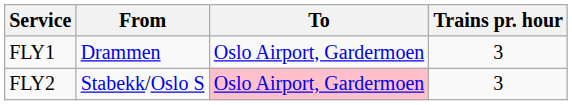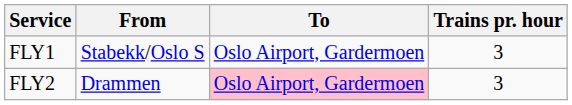 <table class="wikitable">
 <tr>
 <th>Service</th>
 <th>From</th>
 <th>To</th>
 <th>Trains pr. hour</th>
 </tr>
 <tr>
 <td>FLY1</td>
-<td><a href='#'>Drammen</a></td>
+<td><a href='#'>Stabekk</a>/<a href='#'>Oslo S</a></td>
 <td><a href='#'>Oslo Airport, Gardermoen</a></td>
 <td align="center">3</td>
 </tr>
 <tr>
 <td>FLY2</td>
-<td><a href='#'>Stabekk</a>/<a href='#'>Oslo S</a></td>
+<td><a href='#'>Drammen</a></td>
 <td style="background: pink;"><a href='#'>Oslo Airport, Gardermoen</a></td>
 <td align="center">3</td>
 </tr>
 </table>
